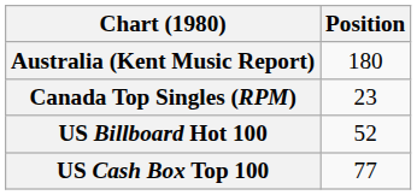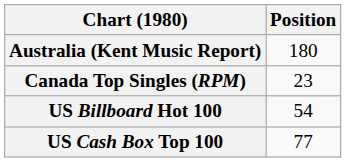 <table class="wikitable sortable plainrowheaders" style="text-align:center">
 <tr>
 <th scope="col">Chart (1980)</th>
 <th scope="col">Position</th>
 </tr>
 <tr>
 <th scope="row">Australia (Kent Music Report)</th>
 <td>180</td>
 </tr>
 <tr>
 <th scope="row">Canada Top Singles (<em>RPM</em>)</th>
 <td>23</td>
 </tr>
 <tr>
 <th scope="row">US <em>Billboard</em> Hot 100</th>
-<td>52</td>
+<td>54</td>
 </tr>
 <tr>
 <th scope="row">US <em>Cash Box</em> Top 100</th>
 <td>77</td>
 </tr>
 </table>
